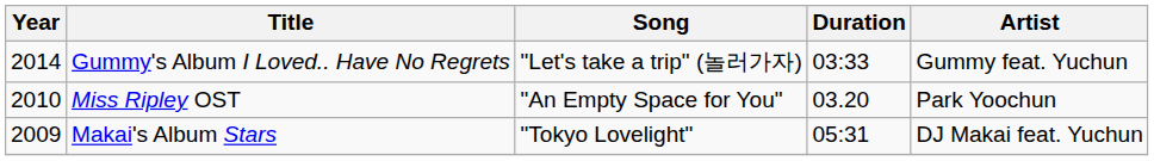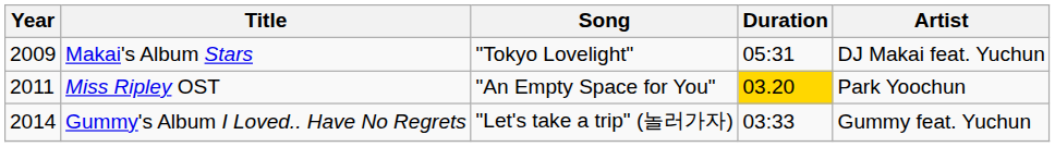 <table class="wikitable">
 <tr>
 <th>Year</th>
 <th>Title</th>
 <th>Song</th>
 <th>Duration</th>
 <th>Artist</th>
 </tr>
 <tr>
+<td>2009</td>
+<td><a href='#'>Makai</a>'s Album <em><a href='#'>Stars</a></em></td>
+<td>"Tokyo Lovelight"</td>
+<td>05:31</td>
+<td>DJ Makai feat. Yuchun</td>
+</tr>
+<tr>
+<td>2011</td>
+<td><em><a href='#'>Miss Ripley</a></em> OST</td>
+<td>"An Empty Space for You"</td>
+<td style="background: gold;">03.20</td>
+<td>Park Yoochun</td>
+</tr>
+<tr>
 <td>2014</td>
 <td><a href='#'>Gummy</a>'s Album <em>I Loved.. Have No Regrets</em></td>
 <td>"Let's take a trip" (놀러가자)</td>
 <td>03:33</td>
 <td>Gummy feat. Yuchun</td>
 </tr>
 <tr>
-<td>2010</td>
-<td><em><a href='#'>Miss Ripley</a></em> OST</td>
-<td>"An Empty Space for You"</td>
-<td>03.20</td>
-<td>Park Yoochun</td>
-</tr>
-<tr>
-<td>2009</td>
-<td><a href='#'>Makai</a>'s Album <em><a href='#'>Stars</a></em></td>
-<td>"Tokyo Lovelight"</td>
-<td>05:31</td>
-<td>DJ Makai feat. Yuchun</td>
-</tr>
-<tr>
 </tr>
 </table>
